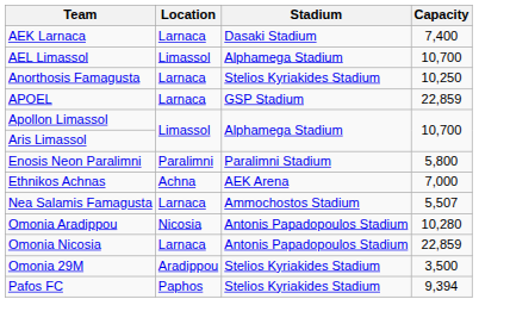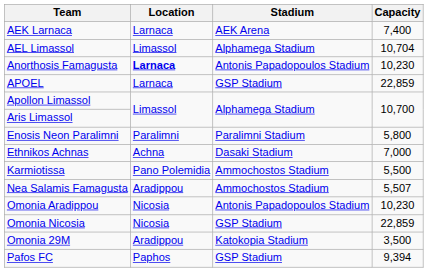 <table class="wikitable sortable">
 <tr>
 <th>Team</th>
 <th>Location</th>
 <th>Stadium</th>
 <th>Capacity</th>
 </tr>
 <tr>
 <td><a href='#'>AEK Larnaca</a></td>
 <td><a href='#'>Larnaca</a></td>
-<td><a href='#'>Dasaki Stadium</a></td>
+<td><a href='#'>AEK Arena</a></td>
 <td align="center">7,400</td>
 </tr>
 <tr>
 <td><a href='#'>AEL Limassol</a></td>
 <td><a href='#'>Limassol</a></td>
 <td><a href='#'>Alphamega Stadium</a></td>
-<td align="center">10,700</td>
+<td align="center">10,704</td>
 </tr>
 <tr>
 <td><a href='#'>Anorthosis Famagusta</a></td>
-<td><a href='#'>Larnaca</a></td>
-<td><a href='#'>Stelios Kyriakides Stadium</a></td>
-<td align="center">10,250</td>
+<td><strong><a href='#'>Larnaca</a></strong></td>
+<td><a href='#'>Antonis Papadopoulos Stadium</a></td>
+<td align="center">10,230</td>
 </tr>
 <tr>
 <td><a href='#'>APOEL</a></td>
 <td><a href='#'>Larnaca</a></td>
 <td><a href='#'>GSP Stadium</a></td>
 <td align="center">22,859</td>
 </tr>
 <tr>
 <td><a href='#'>Apollon Limassol</a></td>
 <td rowspan="2"><a href='#'>Limassol</a></td>
 <td rowspan="2"><a href='#'>Alphamega Stadium</a></td>
 <td rowspan="2" align="center">10,700</td>
 </tr>
 <tr>
 <td><a href='#'>Aris Limassol</a></td>
 </tr>
 <tr>
 <td><a href='#'>Enosis Neon Paralimni</a></td>
 <td><a href='#'>Paralimni</a></td>
 <td><a href='#'>Paralimni Stadium</a></td>
 <td align="center">5,800</td>
 </tr>
 <tr>
 <td><a href='#'>Ethnikos Achnas</a></td>
 <td><a href='#'>Achna</a></td>
-<td><a href='#'>AEK Arena</a></td>
+<td><a href='#'>Dasaki Stadium</a></td>
 <td align="center">7,000</td>
 </tr>
 <tr>
+<td><a href='#'>Karmiotissa</a></td>
+<td><a href='#'>Pano Polemidia</a></td>
+<td><a href='#'>Ammochostos Stadium</a></td>
+<td align="center">5,500</td>
+</tr>
+<tr>
 <td><a href='#'>Nea Salamis Famagusta</a></td>
-<td><a href='#'>Larnaca</a></td>
+<td><a href='#'>Aradippou</a></td>
 <td><a href='#'>Ammochostos Stadium</a></td>
 <td align="center">5,507</td>
 </tr>
 <tr>
 <td><a href='#'>Omonia Aradippou</a></td>
 <td><a href='#'>Nicosia</a></td>
 <td><a href='#'>Antonis Papadopoulos Stadium</a></td>
-<td align="center">10,280</td>
+<td align="center">10,230</td>
 </tr>
 <tr>
 <td><a href='#'>Omonia Nicosia</a></td>
-<td><a href='#'>Larnaca</a></td>
-<td><a href='#'>Antonis Papadopoulos Stadium</a></td>
+<td><a href='#'>Nicosia</a></td>
+<td><a href='#'>GSP Stadium</a></td>
 <td align="center">22,859</td>
 </tr>
 <tr>
 <td><a href='#'>Omonia 29M</a></td>
 <td><a href='#'>Aradippou</a></td>
-<td><a href='#'>Stelios Kyriakides Stadium</a></td>
+<td><a href='#'>Katokopia Stadium</a></td>
 <td align="center">3,500</td>
 </tr>
 <tr>
 <td><a href='#'>Pafos FC</a></td>
 <td><a href='#'>Paphos</a></td>
-<td><a href='#'>Stelios Kyriakides Stadium</a></td>
+<td><a href='#'>GSP Stadium</a></td>
 <td align="center">9,394</td>
 </tr>
 </table>
